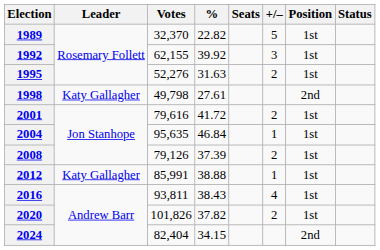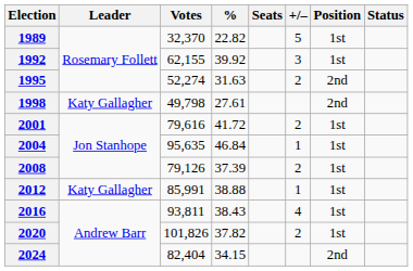 <table class=wikitable style="text-align: center;">
 <tr>
 <th>Election</th>
 <th>Leader</th>
 <th>Votes</th>
 <th>%</th>
 <th>Seats</th>
 <th>+/–</th>
 <th>Position</th>
 <th>Status</th>
 </tr>
 <tr>
 <th><a href='#'>1989</a></th>
 <td rowspan=3><a href='#'>Rosemary Follett</a></td>
 <td>32,370</td>
 <td>22.82</td>
 <td></td>
 <td>  5</td>
 <td> 1st</td>
 <td></td>
 </tr>
 <tr>
 <th><a href='#'>1992</a></th>
 <td>62,155</td>
 <td>39.92</td>
 <td></td>
 <td> 3</td>
 <td> 1st</td>
 <td></td>
 </tr>
 <tr>
 <th><a href='#'>1995</a></th>
-<td>52,276</td>
+<td>52,274</td>
 <td>31.63</td>
 <td></td>
 <td> 2</td>
-<td> 1st</td>
+<td> 2nd</td>
 <td></td>
 </tr>
 <tr>
 <th><a href='#'>1998</a></th>
 <td><a href='#'>Katy Gallagher</a></td>
 <td>49,798</td>
 <td>27.61</td>
 <td></td>
 <td></td>
 <td> 2nd</td>
 <td></td>
 </tr>
 <tr>
 <th><a href='#'>2001</a></th>
 <td rowspan=3><a href='#'>Jon Stanhope</a></td>
 <td>79,616</td>
 <td>41.72</td>
 <td></td>
 <td> 2</td>
 <td> 1st</td>
 <td></td>
 </tr>
 <tr>
 <th><a href='#'>2004</a></th>
 <td>95,635</td>
 <td>46.84</td>
 <td></td>
 <td> 1</td>
 <td> 1st</td>
 <td></td>
 </tr>
 <tr>
 <th><a href='#'>2008</a></th>
 <td>79,126</td>
 <td>37.39</td>
 <td></td>
 <td> 2</td>
 <td> 1st</td>
 <td></td>
 </tr>
 <tr>
 <th><a href='#'>2012</a></th>
 <td><a href='#'>Katy Gallagher</a></td>
 <td>85,991</td>
 <td>38.88</td>
 <td></td>
 <td> 1</td>
 <td> 1st</td>
 <td></td>
 </tr>
 <tr>
 <th><a href='#'>2016</a></th>
 <td rowspan=3><a href='#'>Andrew Barr</a></td>
 <td>93,811</td>
 <td>38.43</td>
 <td></td>
 <td> 4</td>
 <td> 1st</td>
 <td></td>
 </tr>
 <tr>
 <th><a href='#'>2020</a></th>
 <td>101,826</td>
 <td>37.82</td>
 <td></td>
 <td> 2</td>
 <td> 1st</td>
 <td></td>
 </tr>
 <tr>
 <th><a href='#'>2024</a></th>
 <td>82,404</td>
 <td>34.15</td>
 <td></td>
 <td></td>
 <td> 2nd</td>
 <td></td>
 </tr>
 </table>
